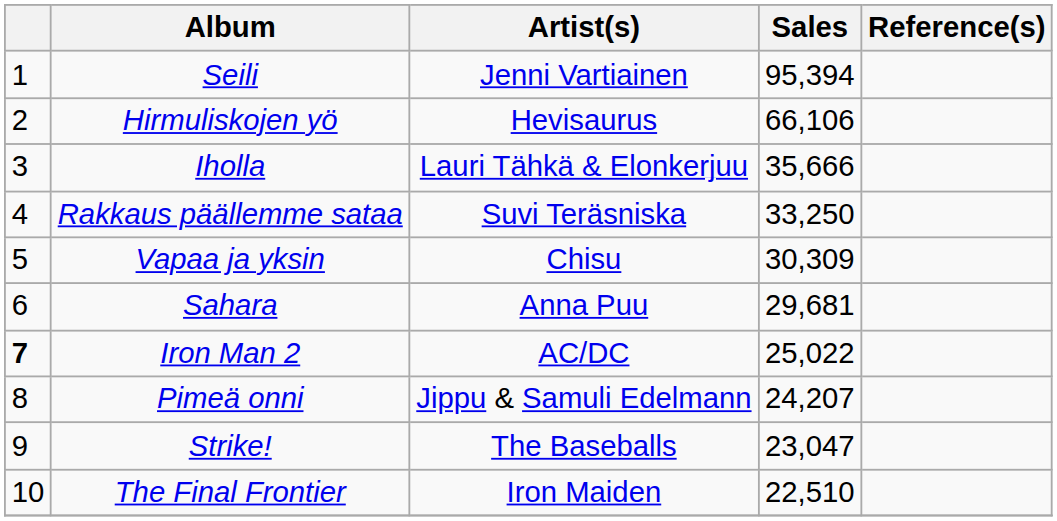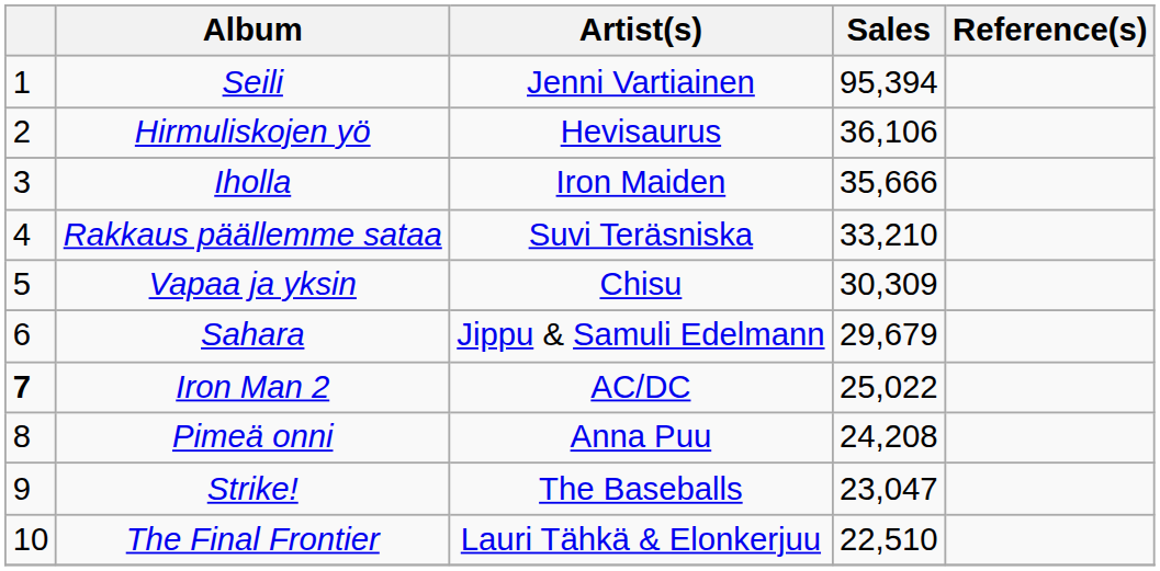 <table class="wikitable">
 <tr>
 <th style="text-align: center;"></th>
 <th style="text-align: center;">Album</th>
 <th style="text-align: center;">Artist(s)</th>
 <th style="text-align: center;">Sales</th>
 <th style="text-align: center;">Reference(s)</th>
 </tr>
 <tr>
 <td>1</td>
 <td style="text-align: center;" rowspan="1"><em><a href='#'>Seili</a></em></td>
 <td style="text-align: center;" rowspan="1"><a href='#'>Jenni Vartiainen</a></td>
 <td style="text-align: center;" rowspan="1">95,394</td>
 <td style="text-align: center;" rowspan="1"></td>
 </tr>
 <tr>
 <td>2</td>
 <td style="text-align: center;" rowspan="1"><em><a href='#'>Hirmuliskojen yö</a></em></td>
 <td style="text-align: center;" rowspan="1"><a href='#'>Hevisaurus</a></td>
-<td style="text-align: center;" rowspan="1">66,106</td>
+<td style="text-align: center;" rowspan="1">36,106</td>
 <td style="text-align: center;" rowspan="1"></td>
 </tr>
 <tr>
 <td>3</td>
 <td style="text-align: center;" rowspan="1"><em><a href='#'>Iholla</a></em></td>
-<td style="text-align: center;" rowspan="1"><a href='#'>Lauri Tähkä & Elonkerjuu</a></td>
+<td style="text-align: center;" rowspan="1"><a href='#'>Iron Maiden</a></td>
 <td style="text-align: center;" rowspan="1">35,666</td>
 <td style="text-align: center;" rowspan="1"></td>
 </tr>
 <tr>
 <td>4</td>
 <td style="text-align: center;" rowspan="1"><em><a href='#'>Rakkaus päällemme sataa</a></em></td>
 <td style="text-align: center;" rowspan="1"><a href='#'>Suvi Teräsniska</a></td>
-<td style="text-align: center;" rowspan="1">33,250</td>
+<td style="text-align: center;" rowspan="1">33,210</td>
 <td style="text-align: center;" rowspan="1"></td>
 </tr>
 <tr>
 <td>5</td>
 <td style="text-align: center;" rowspan="1"><em><a href='#'>Vapaa ja yksin</a></em></td>
 <td style="text-align: center;" rowspan="1"><a href='#'>Chisu</a></td>
 <td style="text-align: center;" rowspan="1">30,309</td>
 <td style="text-align: center;" rowspan="1"></td>
 </tr>
 <tr>
 <td>6</td>
 <td style="text-align: center;" rowspan="1"><em><a href='#'>Sahara</a></em></td>
-<td style="text-align: center;" rowspan="1"><a href='#'>Anna Puu</a></td>
-<td style="text-align: center;" rowspan="1">29,681</td>
+<td style="text-align: center;" rowspan="1"><a href='#'>Jippu</a> & <a href='#'>Samuli Edelmann</a></td>
+<td style="text-align: center;" rowspan="1">29,679</td>
 <td style="text-align: center;" rowspan="1"></td>
 </tr>
 <tr>
 <td><strong>7</strong></td>
 <td style="text-align: center;" rowspan="1"><em><a href='#'>Iron Man 2</a></em></td>
 <td style="text-align: center;" rowspan="1"><a href='#'>AC/DC</a></td>
 <td style="text-align: center;" rowspan="1">25,022</td>
 <td style="text-align: center;" rowspan="1"></td>
 </tr>
 <tr>
 <td>8</td>
 <td style="text-align: center;" rowspan="1"><em><a href='#'>Pimeä onni</a></em></td>
-<td style="text-align: center;" rowspan="1"><a href='#'>Jippu</a> & <a href='#'>Samuli Edelmann</a></td>
-<td style="text-align: center;" rowspan="1">24,207</td>
+<td style="text-align: center;" rowspan="1"><a href='#'>Anna Puu</a></td>
+<td style="text-align: center;" rowspan="1">24,208</td>
 <td style="text-align: center;" rowspan="1"></td>
 </tr>
 <tr>
 <td>9</td>
 <td style="text-align: center;" rowspan="1"><em><a href='#'>Strike!</a></em></td>
 <td style="text-align: center;" rowspan="1"><a href='#'>The Baseballs</a></td>
 <td style="text-align: center;" rowspan="1">23,047</td>
 <td style="text-align: center;" rowspan="1"></td>
 </tr>
 <tr>
 <td>10</td>
 <td style="text-align: center;" rowspan="1"><em><a href='#'>The Final Frontier</a></em></td>
-<td style="text-align: center;" rowspan="1"><a href='#'>Iron Maiden</a></td>
+<td style="text-align: center;" rowspan="1"><a href='#'>Lauri Tähkä & Elonkerjuu</a></td>
 <td style="text-align: center;" rowspan="1">22,510</td>
 <td style="text-align: center;" rowspan="1"></td>
 </tr>
 <tr>
 </tr>
 </table>
